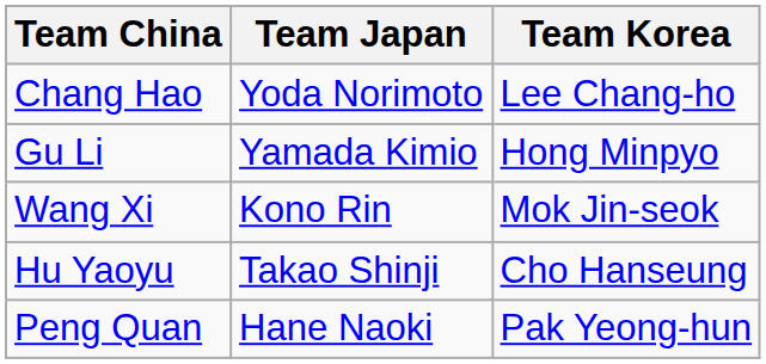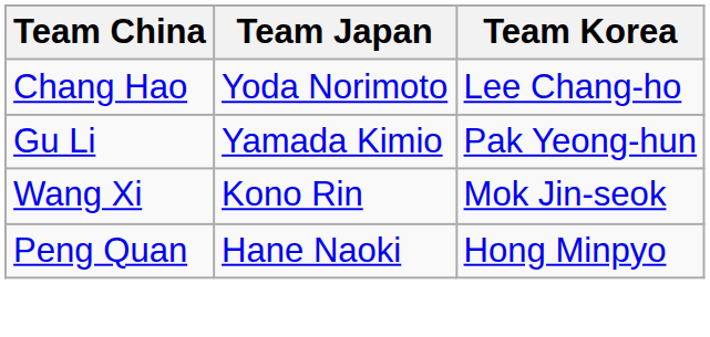 <table class="wikitable">
 <tr>
 <th> Team China</th>
 <th> Team Japan</th>
 <th>Team Korea</th>
 </tr>
 <tr>
 <td><a href='#'>Chang Hao</a></td>
 <td><a href='#'>Yoda Norimoto</a></td>
 <td><a href='#'>Lee Chang-ho</a></td>
 </tr>
 <tr>
 <td><a href='#'>Gu Li</a></td>
 <td><a href='#'>Yamada Kimio</a></td>
-<td><a href='#'>Hong Minpyo</a></td>
+<td><a href='#'>Pak Yeong-hun</a></td>
 </tr>
 <tr>
 <td><a href='#'>Wang Xi</a></td>
 <td><a href='#'>Kono Rin</a></td>
 <td><a href='#'>Mok Jin-seok</a></td>
 </tr>
 <tr>
-<td><a href='#'>Hu Yaoyu</a></td>
-<td><a href='#'>Takao Shinji</a></td>
-<td><a href='#'>Cho Hanseung</a></td>
-</tr>
-<tr>
 <td><a href='#'>Peng Quan</a></td>
 <td><a href='#'>Hane Naoki</a></td>
-<td><a href='#'>Pak Yeong-hun</a></td>
+<td><a href='#'>Hong Minpyo</a></td>
 </tr>
 </table>
